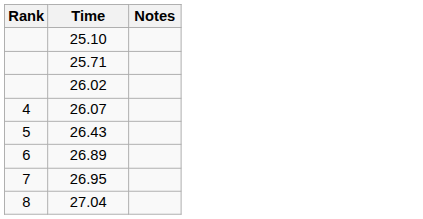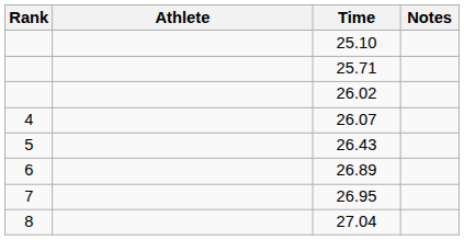 <table class="wikitable" style="text-align:center">
 <tr>
 <th width=40>Rank</th>
+<th width=250>Athlete</th>
 <th width=80>Time</th>
 <th width=50>Notes</th>
 </tr>
 <tr>
 <td></td>
+<td align=left></td>
 <td>25.10</td>
 <td></td>
 </tr>
 <tr>
 <td></td>
+<td align=left></td>
 <td>25.71</td>
 <td></td>
 </tr>
 <tr>
 <td></td>
+<td align=left></td>
 <td>26.02</td>
 <td></td>
 </tr>
 <tr>
 <td>4</td>
+<td align=left></td>
 <td>26.07</td>
 <td></td>
 </tr>
 <tr>
 <td>5</td>
+<td align=left></td>
 <td>26.43</td>
 <td></td>
 </tr>
 <tr>
 <td>6</td>
+<td align=left></td>
 <td>26.89</td>
 <td></td>
 </tr>
 <tr>
 <td>7</td>
+<td align=left></td>
 <td>26.95</td>
 <td></td>
 </tr>
 <tr>
 <td>8</td>
+<td align=left></td>
 <td>27.04</td>
 <td></td>
 </tr>
 </table>
